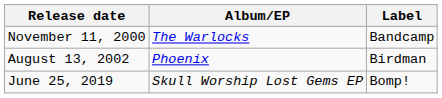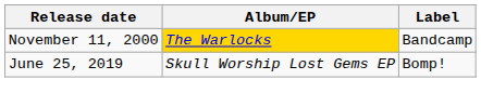 <table class="wikitable">
 <tr>
 <th>Release date</th>
 <th>Album/EP</th>
 <th>Label</th>
 </tr>
 <tr>
 <td>November 11, 2000</td>
-<td><em><a href='#'>The Warlocks</a></em></td>
+<td style="background: gold;"><em><a href='#'>The Warlocks</a></em></td>
 <td>Bandcamp</td>
-</tr>
-<tr>
-<td>August 13, 2002</td>
-<td><em><a href='#'>Phoenix</a></em></td>
-<td>Birdman</td>
 </tr>
 <tr>
 <td>June 25, 2019</td>
 <td><em>Skull Worship Lost Gems EP</em></td>
 <td>Bomp!<br></td>
 </tr>
 </table>
